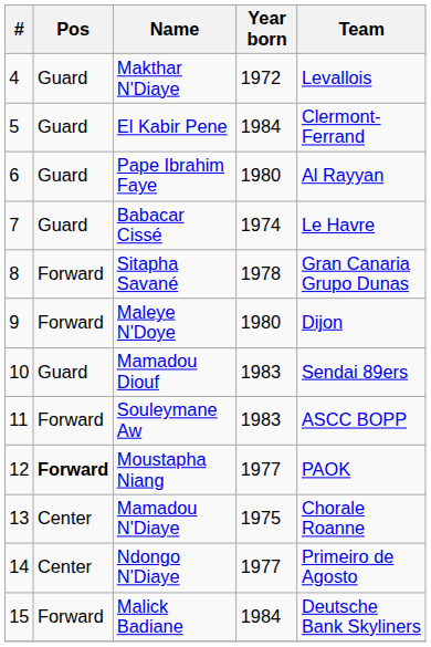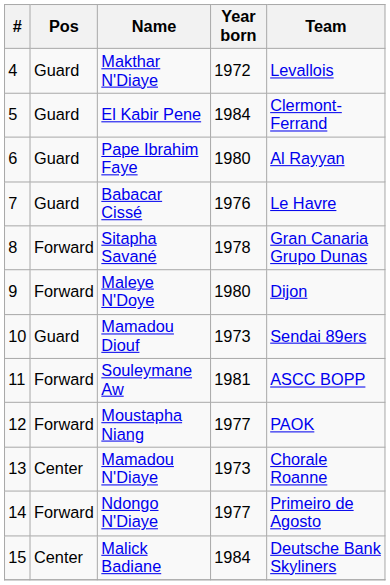 <table class="wikitable" width=60%>
 <tr>
 <th>#</th>
 <th>Pos</th>
 <th>Name</th>
 <th>Year born</th>
 <th>Team</th>
 </tr>
 <tr>
 <td>4</td>
 <td>Guard</td>
 <td><a href='#'>Makthar N'Diaye</a></td>
 <td>1972</td>
 <td> <a href='#'>Levallois</a></td>
 </tr>
 <tr>
 <td>5</td>
 <td>Guard</td>
 <td><a href='#'>El Kabir Pene</a></td>
 <td>1984</td>
 <td> <a href='#'>Clermont-Ferrand</a></td>
 </tr>
 <tr>
 <td>6</td>
 <td>Guard</td>
 <td><a href='#'>Pape Ibrahim Faye</a></td>
 <td>1980</td>
 <td> <a href='#'>Al Rayyan</a></td>
 </tr>
 <tr>
 <td>7</td>
 <td>Guard</td>
 <td><a href='#'>Babacar Cissé</a></td>
-<td>1974</td>
+<td>1976</td>
 <td> <a href='#'>Le Havre</a></td>
 </tr>
 <tr>
 <td>8</td>
 <td>Forward</td>
 <td><a href='#'>Sitapha Savané</a></td>
 <td>1978</td>
 <td> <a href='#'>Gran Canaria Grupo Dunas</a></td>
 </tr>
 <tr>
 <td>9</td>
 <td>Forward</td>
 <td><a href='#'>Maleye N'Doye</a></td>
 <td>1980</td>
 <td> <a href='#'>Dijon</a></td>
 </tr>
 <tr>
 <td>10</td>
 <td>Guard</td>
 <td><a href='#'>Mamadou Diouf</a></td>
-<td>1983</td>
+<td>1973</td>
 <td> <a href='#'>Sendai 89ers</a></td>
 </tr>
 <tr>
 <td>11</td>
 <td>Forward</td>
 <td><a href='#'>Souleymane Aw</a></td>
-<td>1983</td>
+<td>1981</td>
 <td> <a href='#'>ASCC BOPP</a></td>
 </tr>
 <tr>
 <td>12</td>
-<td><strong>Forward</strong></td>
+<td>Forward</td>
 <td><a href='#'>Moustapha Niang</a></td>
 <td>1977</td>
 <td> <a href='#'>PAOK</a></td>
 </tr>
 <tr>
 <td>13</td>
 <td>Center</td>
 <td><a href='#'>Mamadou N'Diaye</a></td>
-<td>1975</td>
+<td>1973</td>
 <td> <a href='#'>Chorale Roanne</a></td>
 </tr>
 <tr>
 <td>14</td>
-<td>Center</td>
+<td>Forward</td>
 <td><a href='#'>Ndongo N'Diaye</a></td>
 <td>1977</td>
 <td> <a href='#'>Primeiro de Agosto</a></td>
 </tr>
 <tr>
 <td>15</td>
-<td>Forward</td>
+<td>Center</td>
 <td><a href='#'>Malick Badiane</a></td>
 <td>1984</td>
 <td> <a href='#'>Deutsche Bank Skyliners</a></td>
 </tr>
 <tr>
 </tr>
 </table>
